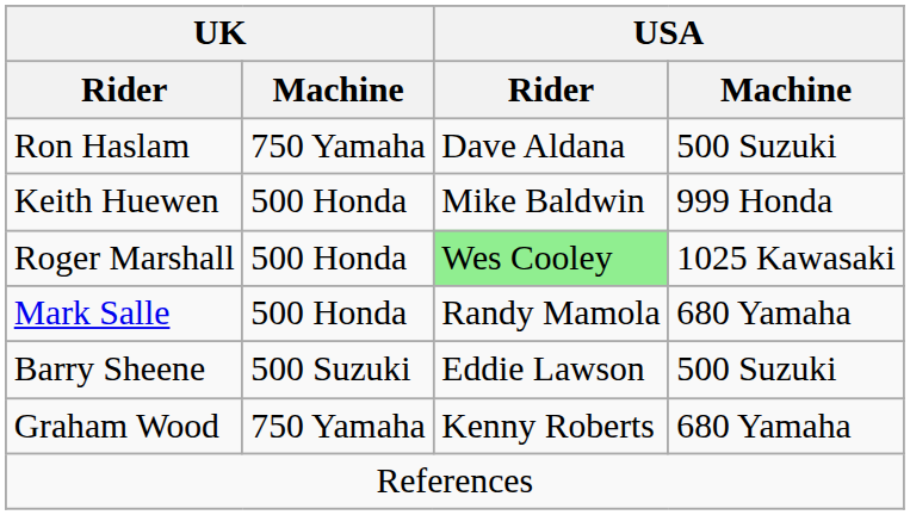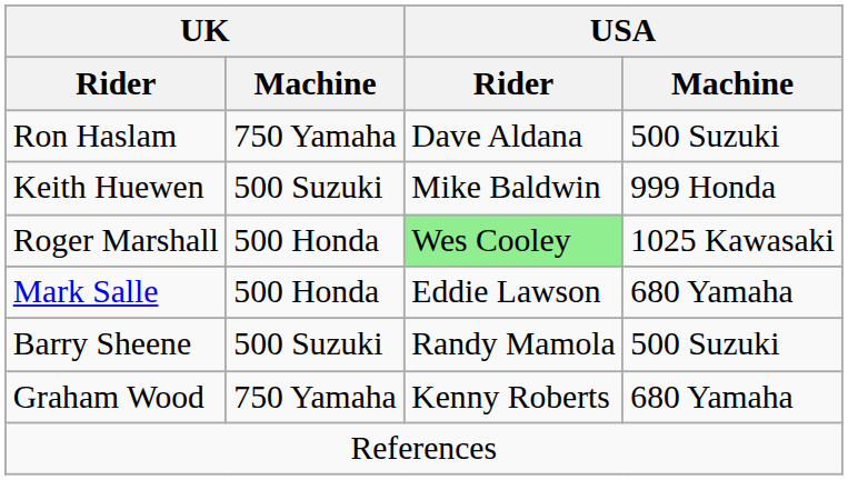 <table class="wikitable">
 <tr>
 <th colspan=2>UK</th>
 <th colspan=2>USA</th>
 </tr>
 <tr>
 <th>Rider</th>
 <th>Machine</th>
 <th>Rider</th>
 <th>Machine</th>
 </tr>
 <tr>
 <td>Ron Haslam</td>
 <td>750 Yamaha</td>
 <td>Dave Aldana</td>
 <td>500 Suzuki</td>
 </tr>
 <tr>
 <td>Keith Huewen</td>
-<td>500 Honda</td>
+<td>500 Suzuki</td>
 <td>Mike Baldwin</td>
 <td>999 Honda</td>
 </tr>
 <tr>
 <td>Roger Marshall</td>
 <td>500 Honda</td>
 <td style="background: lightgreen;">Wes Cooley</td>
 <td>1025 Kawasaki</td>
 </tr>
 <tr>
 <td><a href='#'>Mark Salle</a></td>
 <td>500 Honda</td>
-<td>Randy Mamola</td>
+<td>Eddie Lawson</td>
 <td>680 Yamaha</td>
 </tr>
 <tr>
 <td>Barry Sheene</td>
 <td>500 Suzuki</td>
-<td>Eddie Lawson</td>
+<td>Randy Mamola</td>
 <td>500 Suzuki</td>
 </tr>
 <tr>
 <td>Graham Wood</td>
 <td>750 Yamaha</td>
 <td>Kenny Roberts</td>
 <td>680 Yamaha</td>
 </tr>
 <tr>
 <td colspan=4 align="center">References</td>
 </tr>
 </table>
